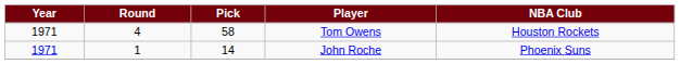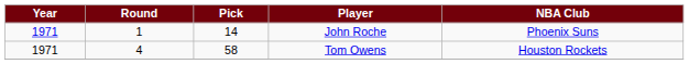 <table class="wikitable" width="74%">
 <tr align="center" style="background:#73000a;color:white;">
 <td><strong>Year</strong></td>
 <td><strong>Round</strong></td>
 <td><strong>Pick</strong></td>
 <td><strong>Player</strong></td>
 <td><strong>NBA Club</strong></td>
 </tr>
 <tr align="center" bgcolor="">
+<td><a href='#'>1971</a></td>
+<td>1</td>
+<td>14</td>
+<td><a href='#'>John Roche</a></td>
+<td><a href='#'>Phoenix Suns</a></td>
+</tr>
+<tr align="center" bgcolor="">
 <td>1971</td>
 <td>4</td>
 <td>58</td>
 <td><a href='#'>Tom Owens</a></td>
 <td><a href='#'>Houston Rockets</a></td>
 </tr>
 <tr align="center" bgcolor="">
-<td><a href='#'>1971</a></td>
-<td>1</td>
-<td>14</td>
-<td><a href='#'>John Roche</a></td>
-<td><a href='#'>Phoenix Suns</a></td>
-</tr>
-<tr align="center" bgcolor="">
 </tr>
 </table>
